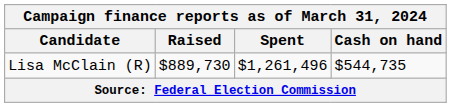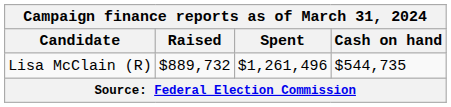 <table class="wikitable sortable">
 <tr>
 <th colspan=4>Campaign finance reports as of March 31, 2024</th>
 </tr>
 <tr style="text-align:center;">
 <th>Candidate</th>
 <th>Raised</th>
 <th>Spent</th>
 <th>Cash on hand</th>
 </tr>
 <tr>
 <td>Lisa McClain (R)</td>
-<td>$889,730</td>
+<td>$889,732</td>
 <td>$1,261,496</td>
 <td>$544,735</td>
 </tr>
 <tr>
 <th colspan="4"><small>Source: <a href='#'>Federal Election Commission</a></small></th>
 </tr>
 </table>
